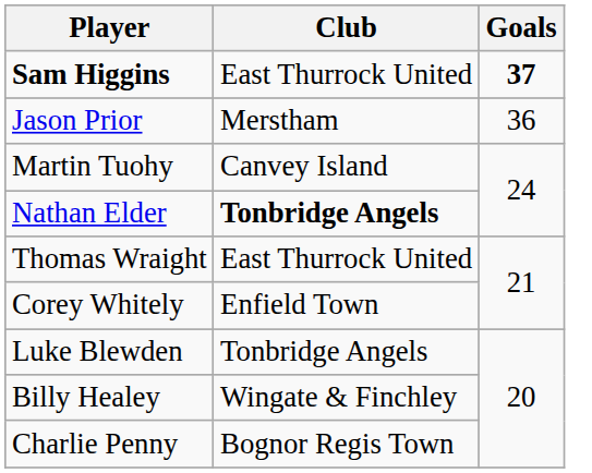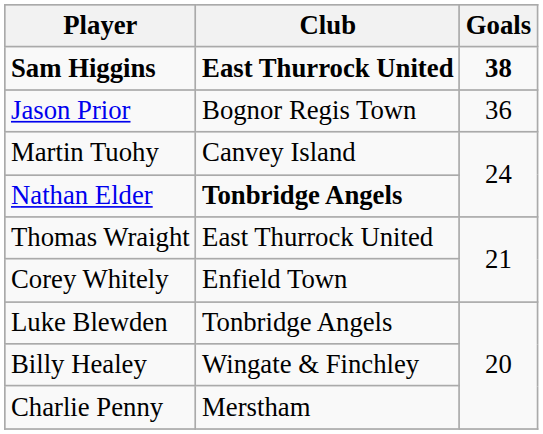 <table class="wikitable">
 <tr>
 <th>Player</th>
 <th>Club</th>
 <th>Goals</th>
 </tr>
 <tr>
 <td><strong>Sam Higgins</strong></td>
-<td>East Thurrock United</td>
-<td align="center"><strong>37</strong></td>
+<td><strong>East Thurrock United</strong></td>
+<td align="center"><strong>38</strong></td>
 </tr>
 <tr>
 <td><a href='#'>Jason Prior</a></td>
-<td>Merstham</td>
+<td>Bognor Regis Town</td>
 <td align="center">36</td>
 </tr>
 <tr>
 <td>Martin Tuohy</td>
 <td>Canvey Island</td>
 <td align="center" rowspan="2">24</td>
 </tr>
 <tr>
 <td><a href='#'>Nathan Elder</a></td>
 <td><strong>Tonbridge Angels</strong></td>
 </tr>
 <tr>
 <td>Thomas Wraight</td>
 <td>East Thurrock United</td>
 <td align="center" rowspan="2">21</td>
 </tr>
 <tr>
 <td>Corey Whitely</td>
 <td>Enfield Town</td>
 </tr>
 <tr>
 <td>Luke Blewden</td>
 <td>Tonbridge Angels</td>
 <td align="center" rowspan="3">20</td>
 </tr>
 <tr>
 <td>Billy Healey</td>
 <td>Wingate & Finchley</td>
 </tr>
 <tr>
 <td>Charlie Penny</td>
-<td>Bognor Regis Town</td>
+<td>Merstham</td>
 </tr>
 </table>
